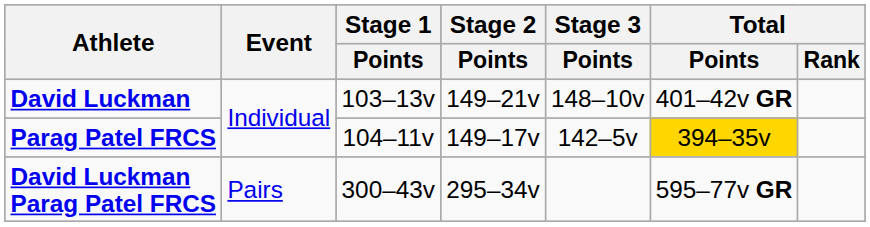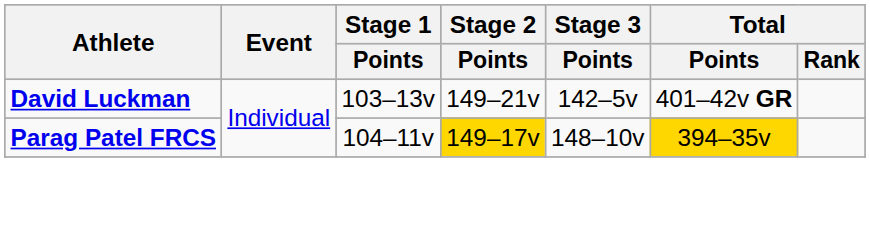 <table class="wikitable" style="font-size:90%;">
 <tr>
 <th rowspan=2>Athlete</th>
 <th rowspan=2>Event</th>
 <th>Stage 1</th>
 <th>Stage 2</th>
 <th>Stage 3</th>
 <th colspan=2>Total</th>
 </tr>
 <tr style="font-size:95%">
 <th>Points</th>
 <th>Points</th>
 <th>Points</th>
 <th>Points</th>
 <th>Rank</th>
 </tr>
 <tr align=center>
 <td align=left><strong><a href='#'>David Luckman</a></strong></td>
 <td style="text-align:left;" rowspan="2"><a href='#'>Individual</a></td>
 <td>103–13v</td>
 <td>149–21v</td>
-<td>148–10v</td>
+<td>142–5v</td>
 <td>401–42v <strong>GR</strong></td>
 <td></td>
 </tr>
 <tr align=center>
 <td align=left><strong><a href='#'>Parag Patel FRCS</a></strong></td>
 <td>104–11v</td>
-<td>149–17v</td>
-<td>142–5v</td>
+<td style="background: gold;">149–17v</td>
+<td>148–10v</td>
 <td style="background: gold;">394–35v</td>
 <td></td>
 </tr>
-<tr align=center>
-<td align=left><strong><a href='#'>David Luckman</a><br><a href='#'>Parag Patel FRCS</a></strong></td>
-<td align=left><a href='#'>Pairs</a></td>
-<td>300–43v</td>
-<td>295–34v</td>
-<td></td>
-<td>595–77v <strong>GR</strong></td>
-<td></td>
-</tr>
 </table>
